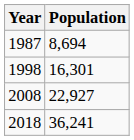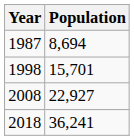 <table class="wikitable">
 <tr>
 <th>Year</th>
 <th>Population</th>
 </tr>
 <tr>
 <td>1987</td>
 <td>8,694</td>
 </tr>
 <tr>
 <td>1998</td>
-<td>16,301</td>
+<td>15,701</td>
 </tr>
 <tr>
 <td>2008</td>
 <td>22,927</td>
 </tr>
 <tr>
 <td>2018</td>
 <td>36,241</td>
 </tr>
 </table>
